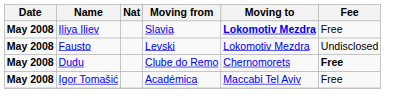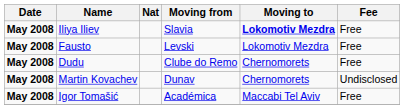 <table class="wikitable">
 <tr>
 <th>Date</th>
 <th>Name</th>
 <th>Nat</th>
 <th>Moving from</th>
 <th>Moving to</th>
 <th>Fee</th>
 </tr>
 <tr>
 <td><strong>May 2008</strong></td>
 <td><a href='#'>Iliya Iliev</a></td>
 <td></td>
 <td><a href='#'>Slavia</a></td>
 <td><strong><a href='#'>Lokomotiv Mezdra</a></strong></td>
 <td>Free</td>
 </tr>
 <tr>
 <td><strong>May 2008</strong></td>
 <td><a href='#'>Fausto</a></td>
 <td></td>
 <td><a href='#'>Levski</a></td>
 <td><a href='#'>Lokomotiv Mezdra</a></td>
-<td>Undisclosed</td>
+<td>Free</td>
 </tr>
 <tr>
 <td><strong>May 2008</strong></td>
 <td><a href='#'>Dudu</a></td>
 <td></td>
 <td><a href='#'>Clube do Remo</a></td>
 <td><a href='#'>Chernomorets</a></td>
-<td><strong>Free</strong></td>
+<td>Free</td>
+</tr>
+<tr>
+<td><strong>May 2008</strong></td>
+<td><a href='#'>Martin Kovachev</a></td>
+<td></td>
+<td><a href='#'>Dunav</a></td>
+<td><a href='#'>Chernomorets</a></td>
+<td>Undisclosed</td>
 </tr>
 <tr>
 <td><strong>May 2008</strong></td>
 <td><a href='#'>Igor Tomašić</a></td>
 <td> </td>
 <td><a href='#'>Académica</a></td>
 <td><a href='#'>Maccabi Tel Aviv</a></td>
 <td>Free</td>
 </tr>
 <tr>
 </tr>
 </table>
